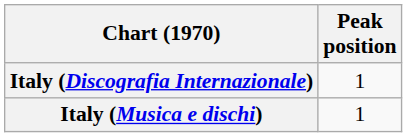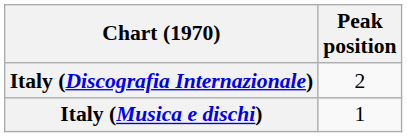 <table class="wikitable sortable plainrowheaders" style="text-align:center">
 <tr>
 <th scope="col">Chart (1970)</th>
 <th scope="col">Peak<br>position</th>
 </tr>
 <tr>
 <th scope="row">Italy (<em><a href='#'>Discografia Internazionale</a></em>)</th>
-<td>1</td>
+<td>2</td>
 </tr>
 <tr>
 <th scope="row">Italy (<em><a href='#'>Musica e dischi</a></em>)</th>
 <td>1</td>
 </tr>
 </table>
